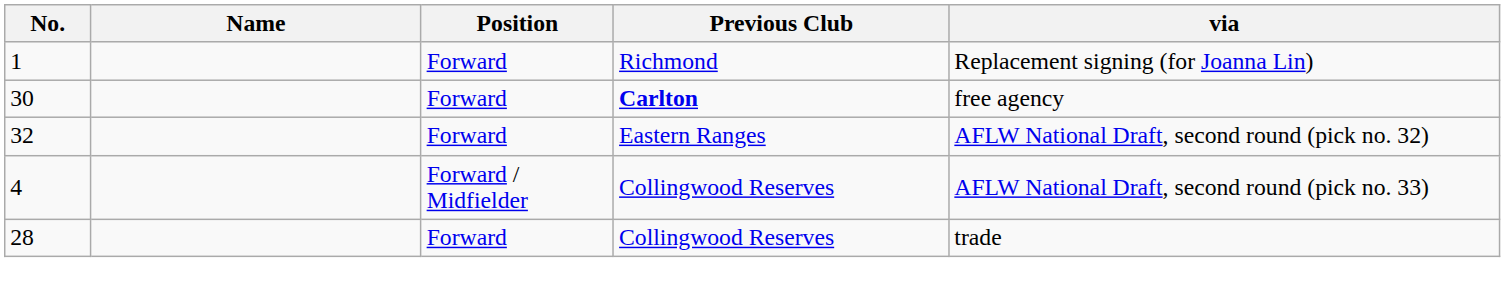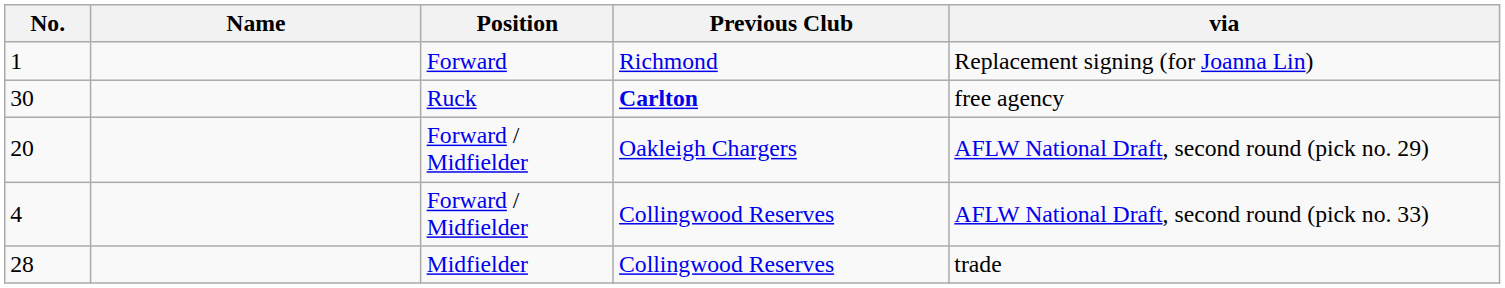 <table class="wikitable sortable" style="width:80%;">
 <tr style="background:#efefef;">
 <th width=1%>No.</th>
 <th width=6%>Name</th>
 <th width=2%>Position</th>
 <th width=5%>Previous Club</th>
 <th width=10%>via</th>
 </tr>
 <tr>
 <td align=left>1</td>
 <td></td>
 <td><a href='#'>Forward</a></td>
 <td><a href='#'>Richmond</a></td>
 <td>Replacement signing (for <a href='#'>Joanna Lin</a>)</td>
 </tr>
 <tr>
 <td align=left>30</td>
 <td></td>
-<td><a href='#'>Forward</a></td>
+<td><a href='#'>Ruck</a></td>
 <td><strong><a href='#'>Carlton</a></strong></td>
 <td>free agency</td>
 </tr>
 <tr>
-<td align=left>32</td>
+<td align=left>20</td>
 <td></td>
-<td><a href='#'>Forward</a></td>
-<td><a href='#'>Eastern Ranges</a></td>
-<td><a href='#'>AFLW National Draft</a>, second round (pick no. 32)</td>
+<td><a href='#'>Forward</a> / <a href='#'>Midfielder</a></td>
+<td><a href='#'>Oakleigh Chargers</a></td>
+<td><a href='#'>AFLW National Draft</a>, second round (pick no. 29)</td>
 </tr>
 <tr>
 <td align=left>4</td>
 <td></td>
 <td><a href='#'>Forward</a> / <a href='#'>Midfielder</a></td>
 <td><a href='#'>Collingwood Reserves</a></td>
 <td><a href='#'>AFLW National Draft</a>, second round (pick no. 33)</td>
 </tr>
 <tr>
 <td align=left>28</td>
 <td></td>
-<td><a href='#'>Forward</a></td>
+<td><a href='#'>Midfielder</a></td>
 <td><a href='#'>Collingwood Reserves</a></td>
 <td>trade</td>
 </tr>
 </table>
